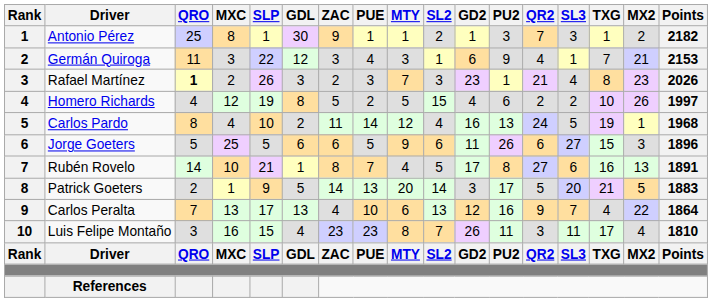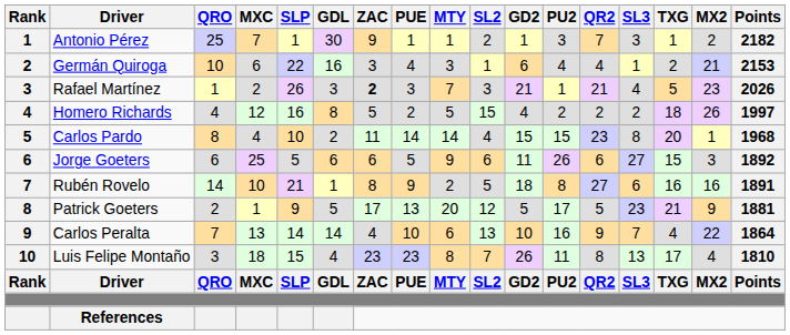 <table class="wikitable" style="font-size:85%; text-align:center;">
 <tr>
 <th>Rank</th>
 <th>Driver</th>
 <th><a href='#'>QRO</a></th>
 <th>MXC</th>
 <th><a href='#'>SLP</a></th>
 <th>GDL</th>
 <th>ZAC</th>
 <th>PUE</th>
 <th><a href='#'>MTY</a></th>
 <th><a href='#'>SL2</a></th>
 <th>GD2</th>
 <th>PU2</th>
 <th><a href='#'>QR2</a></th>
 <th><a href='#'>SL3</a></th>
 <th>TXG</th>
 <th>MX2</th>
 <th>Points</th>
 </tr>
 <tr>
 <th>1</th>
 <td align="left"><a href='#'>Antonio Pérez</a></td>
 <td style="background:#CFCFFF;">25</td>
-<td style="background:#FFDF9F;">8</td>
+<td style="background:#FFDF9F;">7</td>
 <td style="background:#FFFFBF;">1</td>
 <td style="background:#EFCFFF;">30</td>
 <td style="background:#FFDF9F;">9</td>
 <td style="background:#FFFFBF;">1</td>
 <td style="background:#FFFFBF;">1</td>
 <td style="background:#DFDFDF;">2</td>
 <td style="background:#FFFFBF;">1</td>
 <td style="background:#DFDFDF;">3</td>
 <td style="background:#FFDF9F;">7</td>
 <td style="background:#DFDFDF;">3</td>
 <td style="background:#FFFFBF;">1</td>
 <td style="background:#DFDFDF;">2</td>
 <th>2182</th>
 </tr>
 <tr>
 <th>2</th>
 <td align="left"><a href='#'>Germán Quiroga</a></td>
-<td style="background:#FFDF9F;">11</td>
-<td style="background:#DFDFDF;">3</td>
+<td style="background:#FFDF9F;">10</td>
+<td style="background:#DFDFDF;">6</td>
 <td style="background:#CFCFFF;">22</td>
-<td style="background:#DFFFDF;">12</td>
+<td style="background:#DFFFDF;">16</td>
 <td style="background:#DFDFDF;">3</td>
 <td style="background:#DFDFDF;">4</td>
 <td style="background:#DFDFDF;">3</td>
 <td style="background:#FFFFBF;">1</td>
 <td style="background:#FFDF9F;">6</td>
-<td style="background:#DFDFDF;">9</td>
+<td style="background:#DFDFDF;">4</td>
 <td style="background:#DFDFDF;">4</td>
 <td style="background:#FFFFBF;">1</td>
-<td style="background:#DFDFDF;">7</td>
+<td style="background:#DFDFDF;">2</td>
 <td style="background:#CFCFFF;">21</td>
 <th>2153</th>
 </tr>
 <tr>
 <th>3</th>
 <td align="left">Rafael Martínez</td>
-<td style="background:#FFFFBF;"><strong>1</strong></td>
+<td style="background:#FFFFBF;">1</td>
 <td style="background:#DFDFDF;">2</td>
 <td style="background:#EFCFFF;">26</td>
 <td style="background:#DFDFDF;">3</td>
-<td style="background:#DFDFDF;">2</td>
+<td style="background:#DFDFDF;"><strong>2</strong></td>
 <td style="background:#DFDFDF;">3</td>
 <td style="background:#FFDF9F;">7</td>
 <td style="background:#DFDFDF;">3</td>
-<td style="background:#EFCFFF;">23</td>
+<td style="background:#EFCFFF;">21</td>
 <td style="background:#FFFFBF;">1</td>
 <td style="background:#EFCFFF;">21</td>
 <td style="background:#DFDFDF;">4</td>
-<td style="background:#FFDF9F;">8</td>
+<td style="background:#FFDF9F;">5</td>
 <td style="background:#EFCFFF;">23</td>
 <th>2026</th>
 </tr>
 <tr>
 <th>4</th>
 <td align="left"><a href='#'>Homero Richards</a></td>
 <td style="background:#DFDFDF;">4</td>
 <td style="background:#DFFFDF;">12</td>
-<td style="background:#DFFFDF;">19</td>
+<td style="background:#DFFFDF;">16</td>
 <td style="background:#FFDF9F;">8</td>
 <td style="background:#DFDFDF;">5</td>
 <td style="background:#DFDFDF;">2</td>
 <td style="background:#DFDFDF;">5</td>
 <td style="background:#DFFFDF;">15</td>
 <td style="background:#DFDFDF;">4</td>
-<td style="background:#DFDFDF;">6</td>
 <td style="background:#DFDFDF;">2</td>
 <td style="background:#DFDFDF;">2</td>
-<td style="background:#EFCFFF;">10</td>
+<td style="background:#DFDFDF;">2</td>
+<td style="background:#EFCFFF;">18</td>
 <td style="background:#EFCFFF;">26</td>
 <th>1997</th>
 </tr>
 <tr>
 <th>5</th>
 <td align="left"><a href='#'>Carlos Pardo</a></td>
 <td style="background:#FFDF9F;">8</td>
 <td style="background:#DFDFDF;">4</td>
 <td style="background:#FFDF9F;">10</td>
 <td style="background:#DFDFDF;">2</td>
 <td style="background:#DFFFDF;">11</td>
 <td style="background:#DFFFDF;">14</td>
-<td style="background:#DFFFDF;">12</td>
+<td style="background:#DFFFDF;">14</td>
 <td style="background:#DFDFDF;">4</td>
-<td style="background:#DFFFDF;">16</td>
-<td style="background:#DFFFDF;">13</td>
-<td style="background:#CFCFFF;">24</td>
-<td style="background:#DFDFDF;">5</td>
-<td style="background:#EFCFFF;">19</td>
+<td style="background:#DFFFDF;">15</td>
+<td style="background:#DFFFDF;">15</td>
+<td style="background:#CFCFFF;">23</td>
+<td style="background:#DFDFDF;">8</td>
+<td style="background:#EFCFFF;">20</td>
 <td style="background:#FFFFBF;">1</td>
 <th>1968</th>
 </tr>
 <tr>
 <th>6</th>
 <td align="left"><a href='#'>Jorge Goeters</a></td>
-<td style="background:#DFDFDF;">5</td>
+<td style="background:#DFDFDF;">6</td>
 <td style="background:#EFCFFF;">25</td>
 <td style="background:#DFDFDF;">5</td>
 <td style="background:#FFDF9F;">6</td>
 <td style="background:#FFDF9F;">6</td>
 <td style="background:#DFDFDF;">5</td>
 <td style="background:#FFDF9F;">9</td>
 <td style="background:#FFDF9F;">6</td>
 <td style="background:#DFFFDF;">11</td>
 <td style="background:#EFCFFF;">26</td>
 <td style="background:#FFDF9F;">6</td>
 <td style="background:#CFCFFF;">27</td>
 <td style="background:#DFFFDF;">15</td>
 <td style="background:#DFDFDF;">3</td>
-<th>1896</th>
+<th>1892</th>
 </tr>
 <tr>
 <th>7</th>
 <td align="left">Rubén Rovelo</td>
 <td style="background:#DFFFDF;">14</td>
 <td style="background:#FFDF9F;">10</td>
 <td style="background:#EFCFFF;">21</td>
 <td style="background:#FFFFBF;">1</td>
 <td style="background:#FFDF9F;">8</td>
-<td style="background:#FFDF9F;">7</td>
-<td style="background:#DFDFDF;">4</td>
+<td style="background:#FFDF9F;">9</td>
+<td style="background:#DFDFDF;">2</td>
 <td style="background:#DFDFDF;">5</td>
-<td style="background:#DFFFDF;">17</td>
+<td style="background:#DFFFDF;">18</td>
 <td style="background:#FFDF9F;">8</td>
 <td style="background:#CFCFFF;">27</td>
 <td style="background:#FFDF9F;">6</td>
 <td style="background:#DFFFDF;">16</td>
-<td style="background:#DFFFDF;">13</td>
+<td style="background:#DFFFDF;">16</td>
 <th>1891</th>
 </tr>
 <tr>
 <th>8</th>
 <td align="left">Patrick Goeters</td>
 <td style="background:#DFDFDF;">2</td>
 <td style="background:#FFFFBF;">1</td>
 <td style="background:#FFDF9F;">9</td>
 <td style="background:#DFDFDF;">5</td>
-<td style="background:#DFFFDF;">14</td>
+<td style="background:#DFFFDF;">17</td>
 <td style="background:#DFFFDF;">13</td>
 <td style="background:#DFFFDF;">20</td>
-<td style="background:#DFFFDF;">14</td>
-<td style="background:#DFDFDF;">3</td>
+<td style="background:#DFFFDF;">12</td>
+<td style="background:#DFDFDF;">5</td>
 <td style="background:#DFFFDF;">17</td>
 <td style="background:#DFDFDF;">5</td>
-<td style="background:#CFCFFF;">20</td>
+<td style="background:#CFCFFF;">23</td>
 <td style="background:#EFCFFF;">21</td>
-<td style="background:#FFDF9F;">5</td>
-<th>1883</th>
+<td style="background:#FFDF9F;">9</td>
+<th>1881</th>
 </tr>
 <tr>
 <th>9</th>
 <td align="left">Carlos Peralta</td>
 <td style="background:#FFDF9F;">7</td>
 <td style="background:#DFFFDF;">13</td>
-<td style="background:#DFFFDF;">17</td>
-<td style="background:#DFFFDF;">13</td>
+<td style="background:#DFFFDF;">14</td>
+<td style="background:#DFFFDF;">14</td>
 <td style="background:#DFDFDF;">4</td>
 <td style="background:#FFDF9F;">10</td>
 <td style="background:#FFDF9F;">6</td>
 <td style="background:#DFFFDF;">13</td>
-<td style="background:#FFDF9F;">12</td>
+<td style="background:#FFDF9F;">10</td>
 <td style="background:#DFFFDF;">16</td>
 <td style="background:#FFDF9F;">9</td>
 <td style="background:#FFDF9F;">7</td>
 <td style="background:#DFDFDF;">4</td>
 <td style="background:#CFCFFF;">22</td>
 <th>1864</th>
 </tr>
 <tr>
 <th>10</th>
 <td align="left">Luis Felipe Montaño</td>
 <td style="background:#DFDFDF;">3</td>
-<td style="background:#DFFFDF;">16</td>
+<td style="background:#DFFFDF;">18</td>
 <td style="background:#DFFFDF;">15</td>
 <td style="background:#DFDFDF;">4</td>
 <td style="background:#CFCFFF;">23</td>
 <td style="background:#CFCFFF;">23</td>
 <td style="background:#FFDF9F;">8</td>
 <td style="background:#FFDF9F;">7</td>
 <td style="background:#EFCFFF;">26</td>
 <td style="background:#DFFFDF;">11</td>
-<td style="background:#DFDFDF;">3</td>
-<td style="background:#DFFFDF;">11</td>
+<td style="background:#DFDFDF;">8</td>
+<td style="background:#DFFFDF;">13</td>
 <td style="background:#DFFFDF;">17</td>
 <td style="background:#DFDFDF;">4</td>
 <th>1810</th>
 </tr>
 <tr>
 <th>Rank</th>
 <th>Driver</th>
 <th><a href='#'>QRO</a></th>
 <th>MXC</th>
 <th><a href='#'>SLP</a></th>
 <th>GDL</th>
 <th>ZAC</th>
 <th>PUE</th>
 <th><a href='#'>MTY</a></th>
 <th><a href='#'>SL2</a></th>
 <th>GD2</th>
 <th>PU2</th>
 <th><a href='#'>QR2</a></th>
 <th><a href='#'>SL3</a></th>
 <th>TXG</th>
 <th>MX2</th>
 <th>Points</th>
 </tr>
 <tr>
 <td colspan=17 style="background:#808080;" height="5px"></td>
 </tr>
 <tr>
 <th></th>
 <th align="left">References</th>
 <th></th>
 <th></th>
 <th></th>
 <th></th>
 </tr>
 </table>
